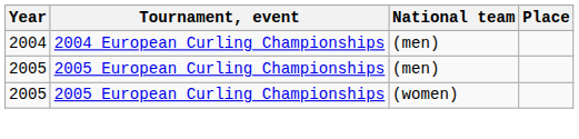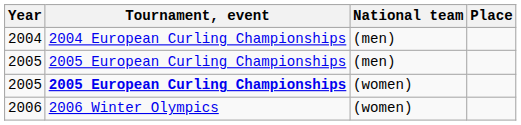 <table class="wikitable">
 <tr>
 <th scope="col">Year</th>
 <th scope="col">Tournament, event</th>
 <th scope="col">National team</th>
 <th scope="col">Place</th>
 </tr>
 <tr>
 <td>2004</td>
 <td><a href='#'>2004 European Curling Championships</a></td>
 <td> (men)</td>
 <td></td>
 </tr>
 <tr>
 <td>2005</td>
 <td><a href='#'>2005 European Curling Championships</a></td>
 <td> (men)</td>
 <td></td>
 </tr>
 <tr>
 <td>2005</td>
-<td><a href='#'>2005 European Curling Championships</a></td>
+<td><strong><a href='#'>2005 European Curling Championships</a></strong></td>
+<td> (women)</td>
+<td></td>
+</tr>
+<tr>
+<td>2006</td>
+<td><a href='#'>2006 Winter Olympics</a></td>
 <td> (women)</td>
 <td></td>
 </tr>
 </table>
